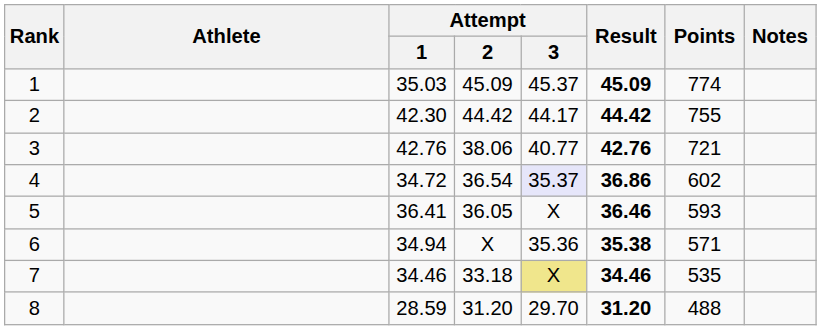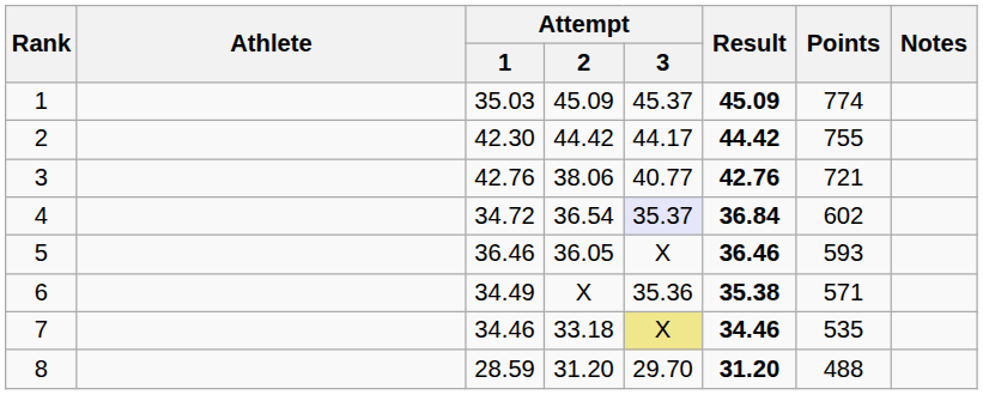 <table class="wikitable" style="text-align:center">
 <tr>
 <th rowspan=2 width=40>Rank</th>
 <th rowspan=2 width=250>Athlete</th>
 <th colspan=3>Attempt</th>
 <th rowspan=2 width=55>Result</th>
 <th rowspan=2 width=55>Points</th>
 <th rowspan=2 width=50>Notes</th>
 </tr>
 <tr>
 <th width=45>1</th>
 <th width=45>2</th>
 <th width=45>3</th>
 </tr>
 <tr>
 <td>1</td>
 <td align=left></td>
 <td>35.03</td>
 <td>45.09</td>
 <td>45.37</td>
 <td><strong>45.09</strong></td>
 <td>774</td>
 <td></td>
 </tr>
 <tr>
 <td>2</td>
 <td align=left></td>
 <td>42.30</td>
 <td>44.42</td>
 <td>44.17</td>
 <td><strong>44.42</strong></td>
 <td>755</td>
 <td></td>
 </tr>
 <tr>
 <td>3</td>
 <td align=left></td>
 <td>42.76</td>
 <td>38.06</td>
 <td>40.77</td>
 <td><strong>42.76</strong></td>
 <td>721</td>
 <td></td>
 </tr>
 <tr>
 <td>4</td>
 <td align=left></td>
 <td>34.72</td>
 <td>36.54</td>
 <td style="background: lavender;">35.37</td>
-<td><strong>36.86</strong></td>
+<td><strong>36.84</strong></td>
 <td>602</td>
 <td></td>
 </tr>
 <tr>
 <td>5</td>
 <td align=left></td>
-<td>36.41</td>
+<td>36.46</td>
 <td>36.05</td>
 <td>X</td>
 <td><strong>36.46</strong></td>
 <td>593</td>
 <td></td>
 </tr>
 <tr>
 <td>6</td>
 <td align=left></td>
-<td>34.94</td>
+<td>34.49</td>
 <td>X</td>
 <td>35.36</td>
 <td><strong>35.38</strong></td>
 <td>571</td>
 <td></td>
 </tr>
 <tr>
 <td>7</td>
 <td align=left></td>
 <td>34.46</td>
 <td>33.18</td>
 <td style="background: khaki;">X</td>
 <td><strong>34.46</strong></td>
 <td>535</td>
 <td></td>
 </tr>
 <tr>
 <td>8</td>
 <td align=left></td>
 <td>28.59</td>
 <td>31.20</td>
 <td>29.70</td>
 <td><strong>31.20</strong></td>
 <td>488</td>
 <td></td>
 </tr>
 </table>
